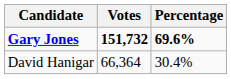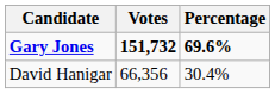 <table class=wikitable>
 <tr>
 <th>Candidate</th>
 <th>Votes</th>
 <th>Percentage</th>
 </tr>
 <tr>
 <td><strong><a href='#'>Gary Jones</a></strong></td>
 <td><strong>151,732</strong></td>
 <td><strong>69.6%</strong></td>
 </tr>
 <tr>
 <td>David Hanigar</td>
-<td>66,364</td>
+<td>66,356</td>
 <td>30.4%</td>
 </tr>
 </table>
